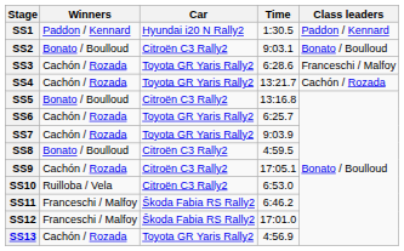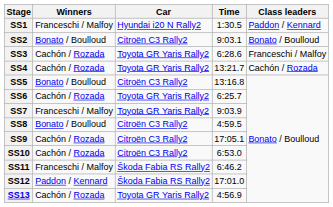 <table class="wikitable" style="font-size:85%">
 <tr>
 <th>Stage</th>
 <th>Winners</th>
 <th>Car</th>
 <th>Time</th>
 <th>Class leaders</th>
 </tr>
 <tr>
 <th>SS1</th>
-<td><a href='#'>Paddon</a> / <a href='#'>Kennard</a></td>
+<td>Franceschi / Malfoy</td>
 <td><a href='#'>Hyundai i20 N Rally2</a></td>
 <td align="center">1:30.5</td>
 <td><a href='#'>Paddon</a> / <a href='#'>Kennard</a></td>
 </tr>
 <tr>
 <th>SS2</th>
 <td><a href='#'>Bonato</a> / Boulloud</td>
 <td><a href='#'>Citroën C3 Rally2</a></td>
 <td align="center">9:03.1</td>
 <td><a href='#'>Bonato</a> / Boulloud</td>
 </tr>
 <tr>
 <th>SS3</th>
 <td>Cachón / <a href='#'>Rozada</a></td>
 <td><a href='#'>Toyota GR Yaris Rally2</a></td>
 <td align="center">6:28.6</td>
 <td>Franceschi / Malfoy</td>
 </tr>
 <tr>
 <th>SS4</th>
 <td>Cachón / <a href='#'>Rozada</a></td>
 <td><a href='#'>Toyota GR Yaris Rally2</a></td>
 <td align="center">13:21.7</td>
 <td>Cachón / <a href='#'>Rozada</a></td>
 </tr>
 <tr>
 <th>SS5</th>
 <td><a href='#'>Bonato</a> / Boulloud</td>
 <td><a href='#'>Citroën C3 Rally2</a></td>
 <td align="center">13:16.8</td>
 <td rowspan="9"><a href='#'>Bonato</a> / Boulloud</td>
 </tr>
 <tr>
 <th>SS6</th>
 <td>Cachón / <a href='#'>Rozada</a></td>
 <td><a href='#'>Toyota GR Yaris Rally2</a></td>
 <td align="center">6:25.7</td>
 </tr>
 <tr>
 <th>SS7</th>
-<td>Cachón / <a href='#'>Rozada</a></td>
+<td>Franceschi / Malfoy</td>
 <td><a href='#'>Toyota GR Yaris Rally2</a></td>
 <td align="center">9:03.9</td>
 </tr>
 <tr>
 <th>SS8</th>
 <td><a href='#'>Bonato</a> / Boulloud</td>
 <td><a href='#'>Citroën C3 Rally2</a></td>
 <td align="center">4:59.5</td>
 </tr>
 <tr>
 <th>SS9</th>
 <td>Cachón / <a href='#'>Rozada</a></td>
 <td><a href='#'>Citroën C3 Rally2</a></td>
 <td align="center">17:05.1</td>
 </tr>
 <tr>
 <th>SS10</th>
-<td>Ruilloba / Vela</td>
+<td>Cachón / <a href='#'>Rozada</a></td>
 <td><a href='#'>Citroën C3 Rally2</a></td>
 <td align="center">6:53.0</td>
 </tr>
 <tr>
 <th>SS11</th>
 <td>Franceschi / Malfoy</td>
 <td><a href='#'>Škoda Fabia RS Rally2</a></td>
 <td align="center">6:46.2</td>
 </tr>
 <tr>
 <th>SS12</th>
-<td>Franceschi / Malfoy</td>
+<td><a href='#'>Paddon</a> / <a href='#'>Kennard</a></td>
 <td><a href='#'>Škoda Fabia RS Rally2</a></td>
 <td align="center">17:01.0</td>
 </tr>
 <tr>
 <th><a href='#'>SS13</a></th>
 <td>Cachón / <a href='#'>Rozada</a></td>
 <td><a href='#'>Toyota GR Yaris Rally2</a></td>
 <td align="center">4:56.9</td>
 </tr>
 </table>
